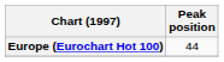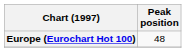 <table class="wikitable sortable plainrowheaders" style="text-align:center">
 <tr>
 <th>Chart (1997)</th>
 <th>Peak<br>position</th>
 </tr>
 <tr>
 <th scope="row">Europe (<a href='#'>Eurochart Hot 100</a>)</th>
-<td>44</td>
+<td>48</td>
 </tr>
 <tr>
 </tr>
 <tr>
 </tr>
 <tr>
 </tr>
 </table>
